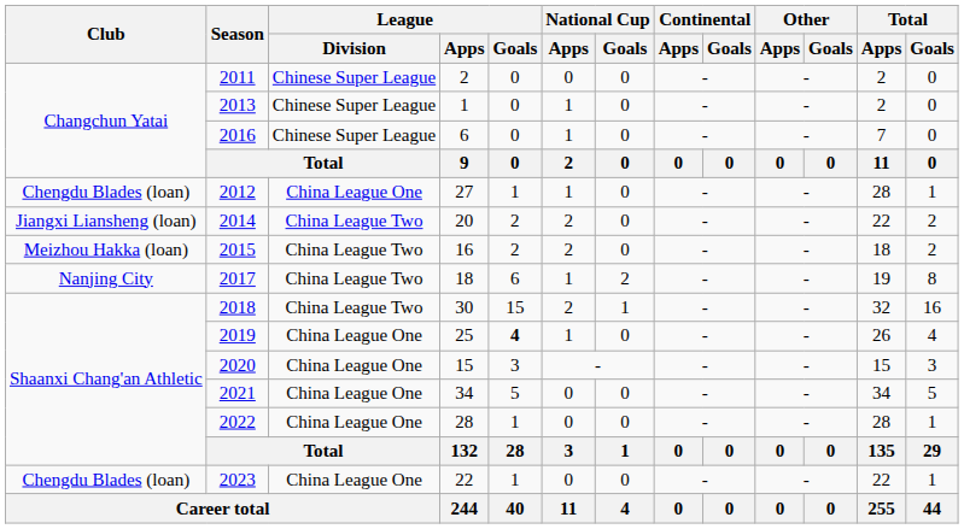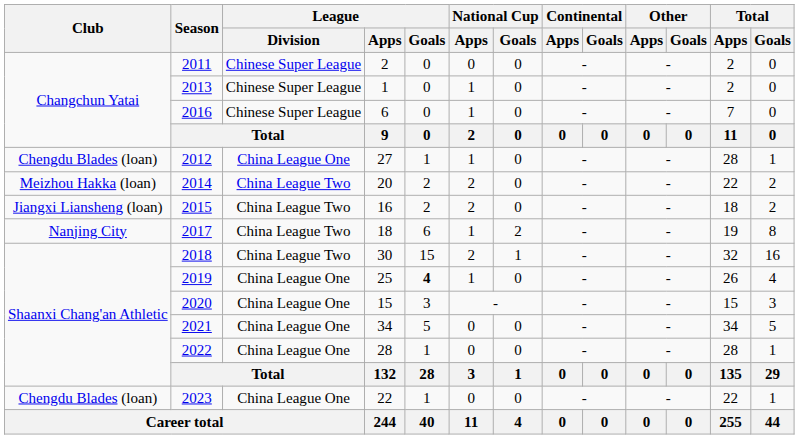 <table class="wikitable" style="text-align: center">
 <tr>
 <th rowspan="2">Club</th>
 <th rowspan="2">Season</th>
 <th colspan="3">League</th>
 <th colspan="2">National Cup</th>
 <th colspan="2">Continental</th>
 <th colspan="2">Other</th>
 <th colspan="2">Total</th>
 </tr>
 <tr>
 <th>Division</th>
 <th>Apps</th>
 <th>Goals</th>
 <th>Apps</th>
 <th>Goals</th>
 <th>Apps</th>
 <th>Goals</th>
 <th>Apps</th>
 <th>Goals</th>
 <th>Apps</th>
 <th>Goals</th>
 </tr>
 <tr>
 <td rowspan=4><a href='#'>Changchun Yatai</a></td>
 <td><a href='#'>2011</a></td>
 <td><a href='#'>Chinese Super League</a></td>
 <td>2</td>
 <td>0</td>
 <td>0</td>
 <td>0</td>
 <td colspan="2">-</td>
 <td colspan="2">-</td>
 <td>2</td>
 <td>0</td>
 </tr>
 <tr>
 <td><a href='#'>2013</a></td>
 <td>Chinese Super League</td>
 <td>1</td>
 <td>0</td>
 <td>1</td>
 <td>0</td>
 <td colspan="2">-</td>
 <td colspan="2">-</td>
 <td>2</td>
 <td>0</td>
 </tr>
 <tr>
 <td><a href='#'>2016</a></td>
 <td>Chinese Super League</td>
 <td>6</td>
 <td>0</td>
 <td>1</td>
 <td>0</td>
 <td colspan="2">-</td>
 <td colspan="2">-</td>
 <td>7</td>
 <td>0</td>
 </tr>
 <tr>
 <th colspan="2"><strong>Total</strong></th>
 <th>9</th>
 <th>0</th>
 <th>2</th>
 <th>0</th>
 <th>0</th>
 <th>0</th>
 <th>0</th>
 <th>0</th>
 <th>11</th>
 <th>0</th>
 </tr>
 <tr>
 <td><a href='#'>Chengdu Blades</a> (loan)</td>
 <td><a href='#'>2012</a></td>
 <td><a href='#'>China League One</a></td>
 <td>27</td>
 <td>1</td>
 <td>1</td>
 <td>0</td>
 <td colspan="2">-</td>
 <td colspan="2">-</td>
 <td>28</td>
 <td>1</td>
 </tr>
 <tr>
-<td><a href='#'>Jiangxi Liansheng</a> (loan)</td>
+<td><a href='#'>Meizhou Hakka</a> (loan)</td>
 <td><a href='#'>2014</a></td>
 <td><a href='#'>China League Two</a></td>
 <td>20</td>
 <td>2</td>
 <td>2</td>
 <td>0</td>
 <td colspan="2">-</td>
 <td colspan="2">-</td>
 <td>22</td>
 <td>2</td>
 </tr>
 <tr>
-<td><a href='#'>Meizhou Hakka</a> (loan)</td>
+<td><a href='#'>Jiangxi Liansheng</a> (loan)</td>
 <td><a href='#'>2015</a></td>
 <td>China League Two</td>
 <td>16</td>
 <td>2</td>
 <td>2</td>
 <td>0</td>
 <td colspan="2">-</td>
 <td colspan="2">-</td>
 <td>18</td>
 <td>2</td>
 </tr>
 <tr>
 <td><a href='#'>Nanjing City</a></td>
 <td><a href='#'>2017</a></td>
 <td>China League Two</td>
 <td>18</td>
 <td>6</td>
 <td>1</td>
 <td>2</td>
 <td colspan="2">-</td>
 <td colspan="2">-</td>
 <td>19</td>
 <td>8</td>
 </tr>
 <tr>
 <td rowspan=6><a href='#'>Shaanxi Chang'an Athletic</a></td>
 <td><a href='#'>2018</a></td>
 <td>China League Two</td>
 <td>30</td>
 <td>15</td>
 <td>2</td>
 <td>1</td>
 <td colspan="2">-</td>
 <td colspan="2">-</td>
 <td>32</td>
 <td>16</td>
 </tr>
 <tr>
 <td><a href='#'>2019</a></td>
 <td>China League One</td>
 <td>25</td>
 <td><strong>4</strong></td>
 <td>1</td>
 <td>0</td>
 <td colspan="2">-</td>
 <td colspan="2">-</td>
 <td>26</td>
 <td>4</td>
 </tr>
 <tr>
 <td><a href='#'>2020</a></td>
 <td>China League One</td>
 <td>15</td>
 <td>3</td>
 <td colspan="2">-</td>
 <td colspan="2">-</td>
 <td colspan="2">-</td>
 <td>15</td>
 <td>3</td>
 </tr>
 <tr>
 <td><a href='#'>2021</a></td>
 <td>China League One</td>
 <td>34</td>
 <td>5</td>
 <td>0</td>
 <td>0</td>
 <td colspan="2">-</td>
 <td colspan="2">-</td>
 <td>34</td>
 <td>5</td>
 </tr>
 <tr>
 <td><a href='#'>2022</a></td>
 <td>China League One</td>
 <td>28</td>
 <td>1</td>
 <td>0</td>
 <td>0</td>
 <td colspan="2">-</td>
 <td colspan="2">-</td>
 <td>28</td>
 <td>1</td>
 </tr>
 <tr>
 <th colspan="2"><strong>Total</strong></th>
 <th>132</th>
 <th>28</th>
 <th>3</th>
 <th>1</th>
 <th>0</th>
 <th>0</th>
 <th>0</th>
 <th>0</th>
 <th>135</th>
 <th>29</th>
 </tr>
 <tr>
 <td><a href='#'>Chengdu Blades</a> (loan)</td>
 <td><a href='#'>2023</a></td>
 <td>China League One</td>
 <td>22</td>
 <td>1</td>
 <td>0</td>
 <td>0</td>
 <td colspan="2">-</td>
 <td colspan="2">-</td>
 <td>22</td>
 <td>1</td>
 </tr>
 <tr>
 <th colspan="3">Career total</th>
 <th>244</th>
 <th>40</th>
 <th>11</th>
 <th>4</th>
 <th>0</th>
 <th>0</th>
 <th>0</th>
 <th>0</th>
 <th>255</th>
 <th>44</th>
 </tr>
 </table>
